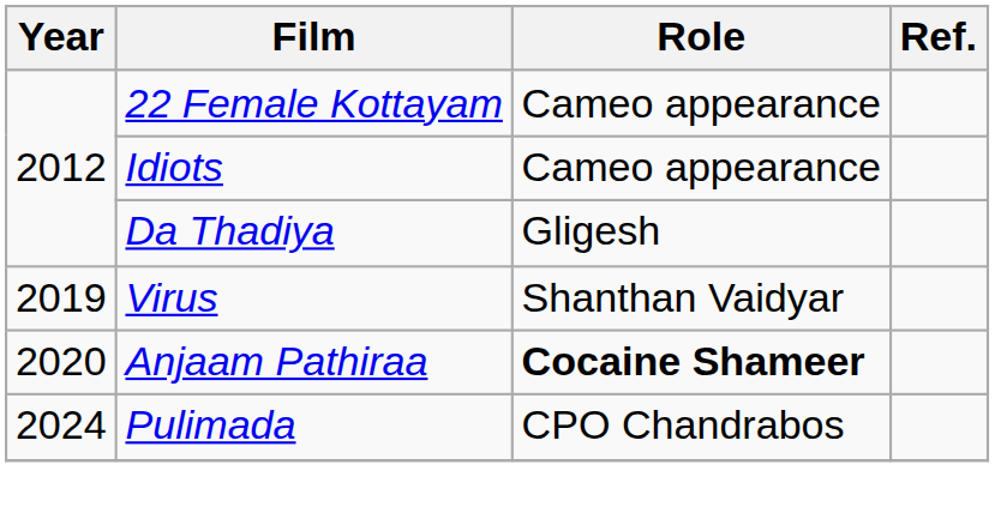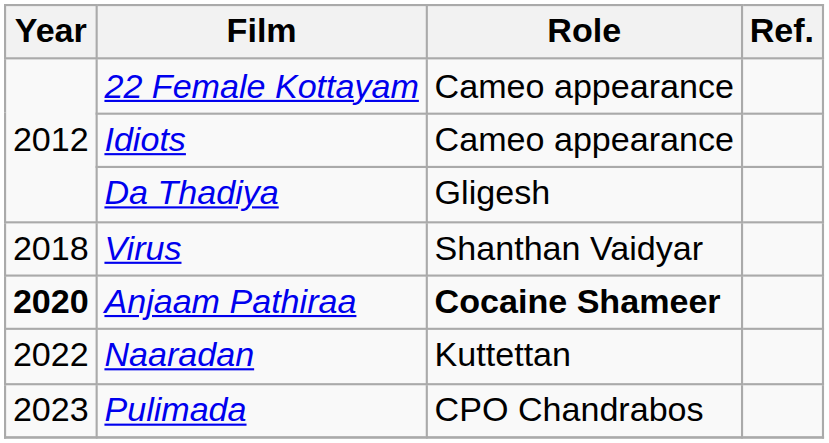 <table class="wikitable sortable">
 <tr>
 <th>Year</th>
 <th>Film</th>
 <th>Role</th>
 <th>Ref.</th>
 </tr>
 <tr>
 <td rowspan=3>2012</td>
 <td><em><a href='#'>22 Female Kottayam</a></em></td>
 <td>Cameo appearance</td>
 <td></td>
 </tr>
 <tr>
 <td><em><a href='#'>Idiots</a></em></td>
 <td>Cameo appearance</td>
 <td></td>
 </tr>
 <tr>
 <td><em><a href='#'>Da Thadiya</a></em></td>
 <td>Gligesh</td>
 <td></td>
 </tr>
 <tr>
-<td>2019</td>
+<td>2018</td>
 <td><em><a href='#'>Virus</a></em></td>
 <td>Shanthan Vaidyar</td>
 <td></td>
 </tr>
 <tr>
-<td>2020</td>
+<td><strong>2020</strong></td>
 <td><em><a href='#'>Anjaam Pathiraa</a></em></td>
 <td><strong>Cocaine Shameer</strong></td>
 <td></td>
 </tr>
 <tr>
-<td>2024</td>
+<td>2022</td>
+<td><em><a href='#'>Naaradan</a></em></td>
+<td>Kuttettan</td>
+<td></td>
+</tr>
+<tr>
+<td>2023</td>
 <td><em><a href='#'>Pulimada</a></em></td>
 <td>CPO Chandrabos</td>
 <td></td>
 </tr>
 <tr>
 </tr>
 </table>
